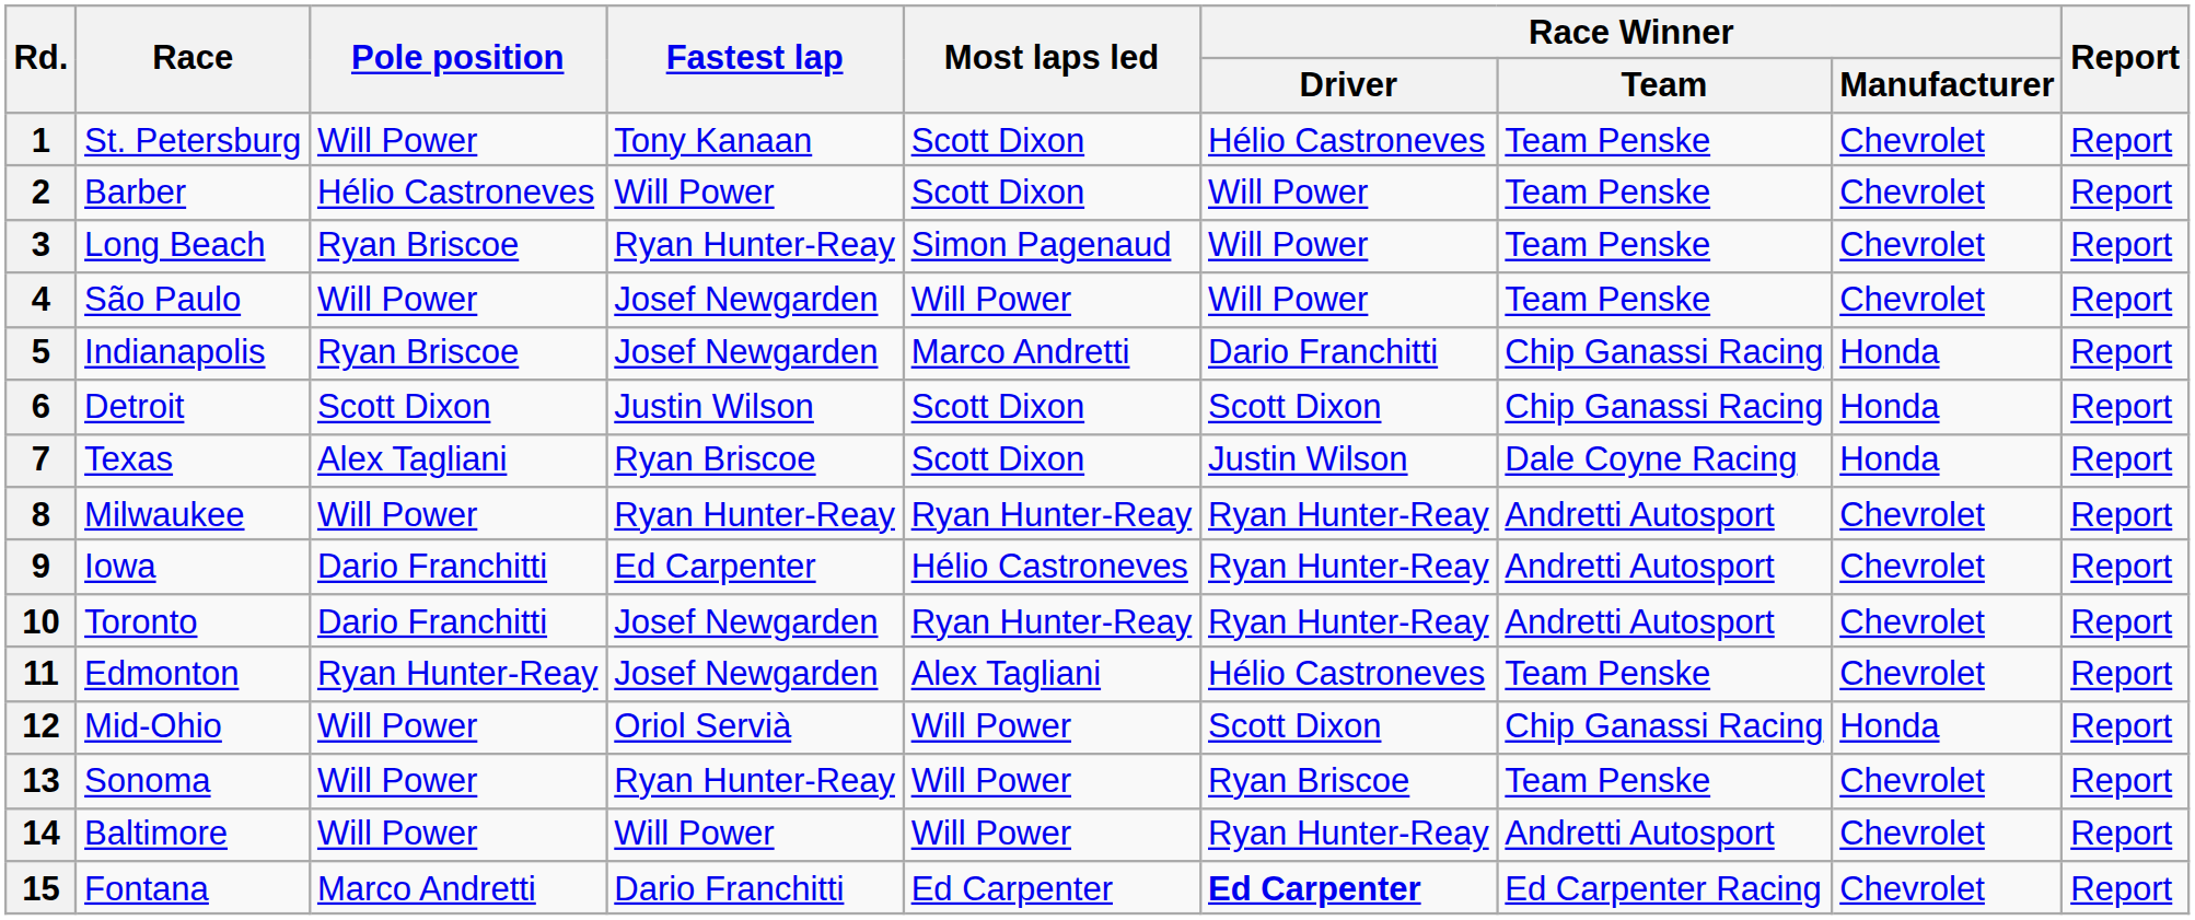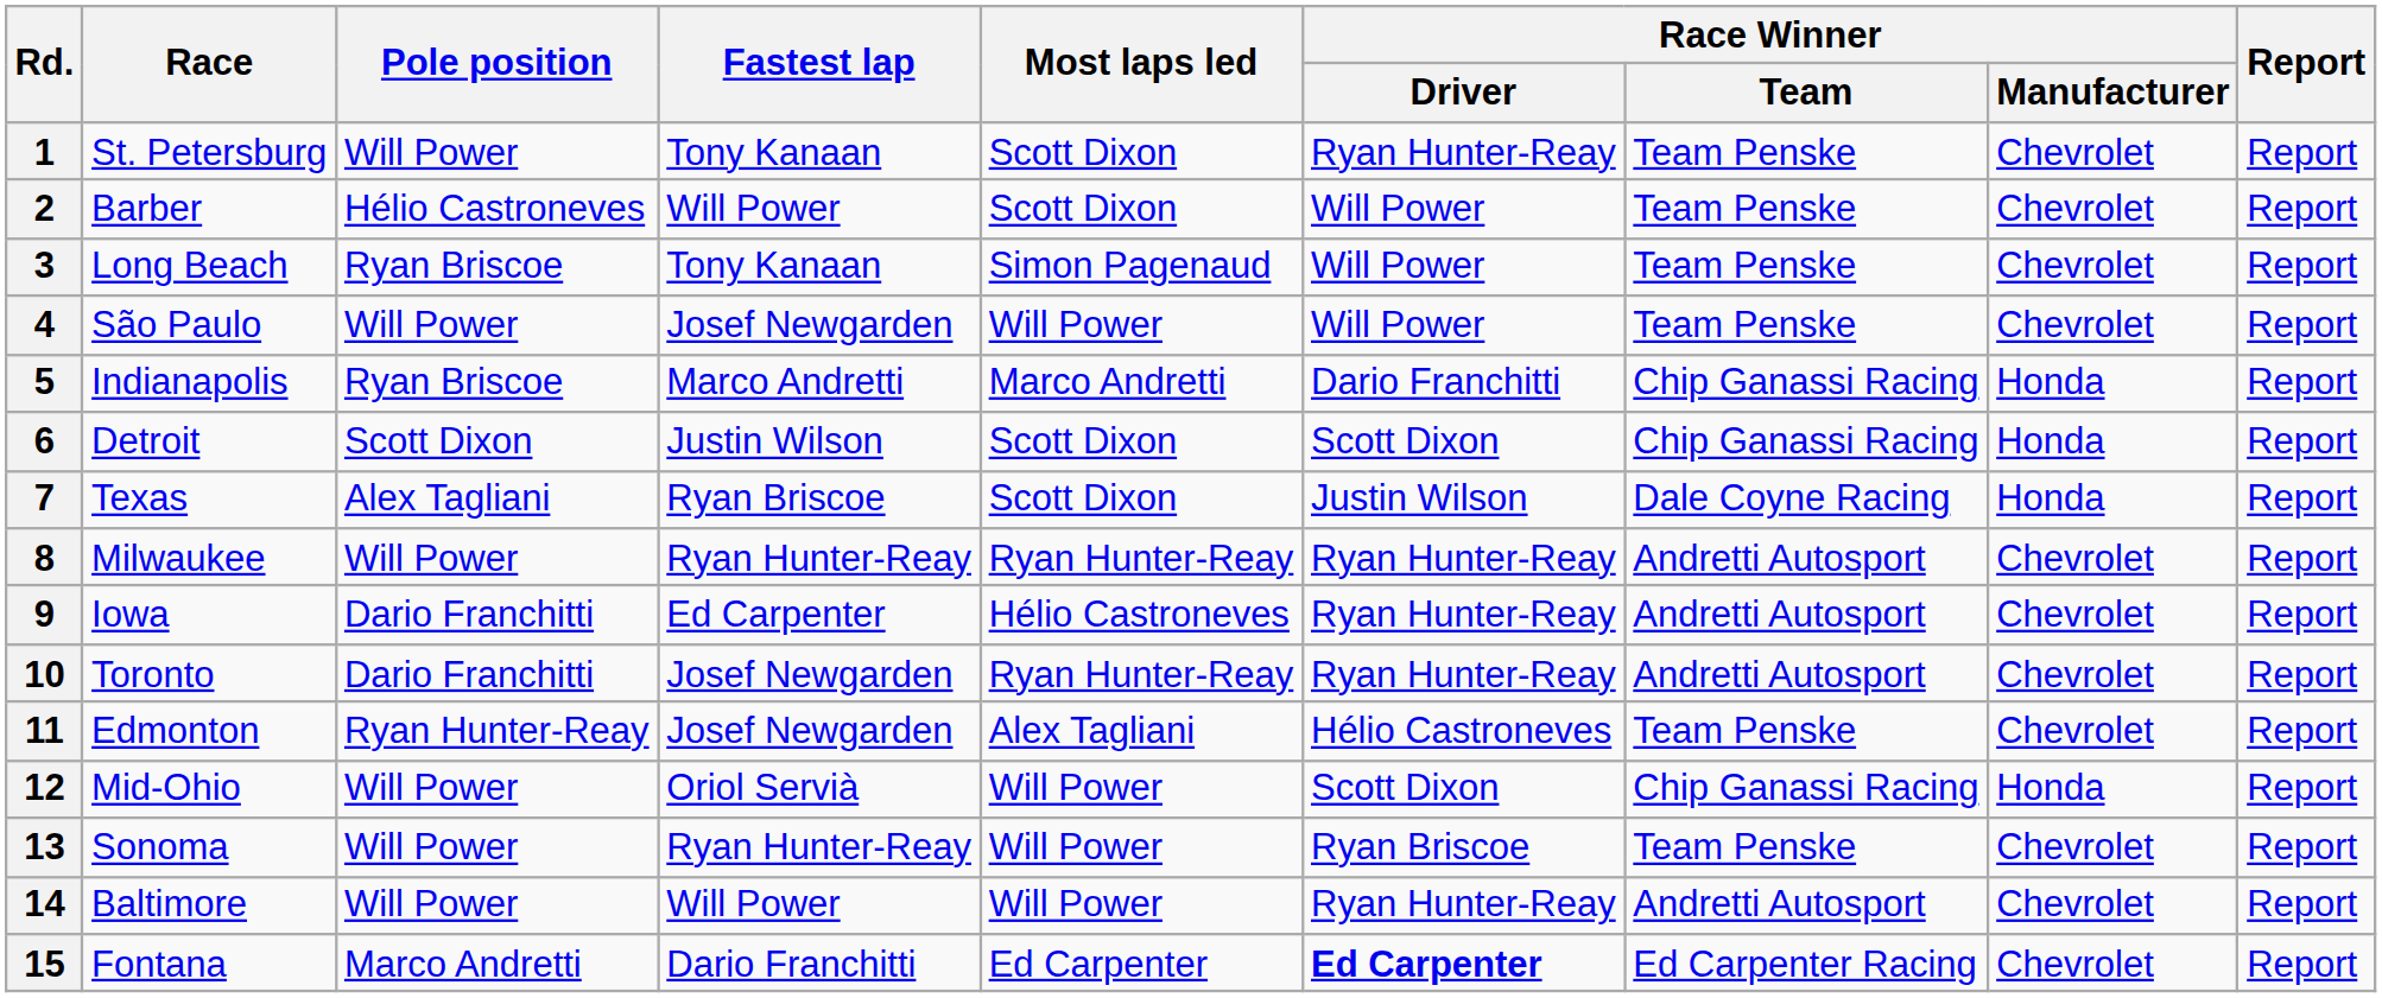 <table class="wikitable" style="font-size: 85%; white-space: nowrap;">
 <tr>
 <th rowspan="2">Rd.</th>
 <th rowspan="2">Race</th>
 <th rowspan="2"><a href='#'>Pole position</a></th>
 <th rowspan="2"><a href='#'>Fastest lap</a></th>
 <th rowspan="2">Most laps led</th>
 <th colspan="3">Race Winner</th>
 <th rowspan="2">Report</th>
 </tr>
 <tr>
 <th>Driver</th>
 <th>Team</th>
 <th>Manufacturer</th>
 </tr>
 <tr>
 <th>1</th>
 <td><a href='#'>St. Petersburg</a></td>
 <td> <a href='#'>Will Power</a></td>
 <td> <a href='#'>Tony Kanaan</a></td>
 <td> <a href='#'>Scott Dixon</a></td>
-<td> <a href='#'>Hélio Castroneves</a></td>
+<td> <a href='#'>Ryan Hunter-Reay</a></td>
 <td><a href='#'>Team Penske</a></td>
 <td><a href='#'>Chevrolet</a></td>
 <td><a href='#'>Report</a></td>
 </tr>
 <tr>
 <th>2</th>
 <td><a href='#'>Barber</a></td>
 <td> <a href='#'>Hélio Castroneves</a></td>
 <td> <a href='#'>Will Power</a></td>
 <td> <a href='#'>Scott Dixon</a></td>
 <td> <a href='#'>Will Power</a></td>
 <td><a href='#'>Team Penske</a></td>
 <td><a href='#'>Chevrolet</a></td>
 <td><a href='#'>Report</a></td>
 </tr>
 <tr>
 <th>3</th>
 <td><a href='#'>Long Beach</a></td>
 <td> <a href='#'>Ryan Briscoe</a></td>
-<td> <a href='#'>Ryan Hunter-Reay</a></td>
+<td> <a href='#'>Tony Kanaan</a></td>
 <td> <a href='#'>Simon Pagenaud</a></td>
 <td> <a href='#'>Will Power</a></td>
 <td><a href='#'>Team Penske</a></td>
 <td><a href='#'>Chevrolet</a></td>
 <td><a href='#'>Report</a></td>
 </tr>
 <tr>
 <th>4</th>
 <td><a href='#'>São Paulo</a></td>
 <td> <a href='#'>Will Power</a></td>
 <td> <a href='#'>Josef Newgarden</a></td>
 <td> <a href='#'>Will Power</a></td>
 <td> <a href='#'>Will Power</a></td>
 <td><a href='#'>Team Penske</a></td>
 <td><a href='#'>Chevrolet</a></td>
 <td><a href='#'>Report</a></td>
 </tr>
 <tr>
 <th>5</th>
 <td><a href='#'>Indianapolis</a></td>
 <td> <a href='#'>Ryan Briscoe</a></td>
-<td> <a href='#'>Josef Newgarden</a></td>
+<td> <a href='#'>Marco Andretti</a></td>
 <td> <a href='#'>Marco Andretti</a></td>
 <td> <a href='#'>Dario Franchitti</a></td>
 <td><a href='#'>Chip Ganassi Racing</a></td>
 <td><a href='#'>Honda</a></td>
 <td><a href='#'>Report</a></td>
 </tr>
 <tr>
 <th>6</th>
 <td><a href='#'>Detroit</a></td>
 <td> <a href='#'>Scott Dixon</a></td>
 <td> <a href='#'>Justin Wilson</a></td>
 <td> <a href='#'>Scott Dixon</a></td>
 <td> <a href='#'>Scott Dixon</a></td>
 <td><a href='#'>Chip Ganassi Racing</a></td>
 <td><a href='#'>Honda</a></td>
 <td><a href='#'>Report</a></td>
 </tr>
 <tr>
 <th>7</th>
 <td><a href='#'>Texas</a></td>
 <td> <a href='#'>Alex Tagliani</a></td>
 <td> <a href='#'>Ryan Briscoe</a></td>
 <td> <a href='#'>Scott Dixon</a></td>
 <td> <a href='#'>Justin Wilson</a></td>
 <td><a href='#'>Dale Coyne Racing</a></td>
 <td><a href='#'>Honda</a></td>
 <td><a href='#'>Report</a></td>
 </tr>
 <tr>
 <th>8</th>
 <td><a href='#'>Milwaukee</a></td>
 <td> <a href='#'>Will Power</a></td>
 <td> <a href='#'>Ryan Hunter-Reay</a></td>
 <td> <a href='#'>Ryan Hunter-Reay</a></td>
 <td> <a href='#'>Ryan Hunter-Reay</a></td>
 <td><a href='#'>Andretti Autosport</a></td>
 <td><a href='#'>Chevrolet</a></td>
 <td><a href='#'>Report</a></td>
 </tr>
 <tr>
 <th>9</th>
 <td><a href='#'>Iowa</a></td>
 <td> <a href='#'>Dario Franchitti</a></td>
 <td> <a href='#'>Ed Carpenter</a></td>
 <td> <a href='#'>Hélio Castroneves</a></td>
 <td> <a href='#'>Ryan Hunter-Reay</a></td>
 <td><a href='#'>Andretti Autosport</a></td>
 <td><a href='#'>Chevrolet</a></td>
 <td><a href='#'>Report</a></td>
 </tr>
 <tr>
 <th>10</th>
 <td><a href='#'>Toronto</a></td>
 <td> <a href='#'>Dario Franchitti</a></td>
 <td> <a href='#'>Josef Newgarden</a></td>
 <td> <a href='#'>Ryan Hunter-Reay</a></td>
 <td> <a href='#'>Ryan Hunter-Reay</a></td>
 <td><a href='#'>Andretti Autosport</a></td>
 <td><a href='#'>Chevrolet</a></td>
 <td><a href='#'>Report</a></td>
 </tr>
 <tr>
 <th>11</th>
 <td><a href='#'>Edmonton</a></td>
 <td> <a href='#'>Ryan Hunter-Reay</a></td>
 <td> <a href='#'>Josef Newgarden</a></td>
 <td> <a href='#'>Alex Tagliani</a></td>
 <td> <a href='#'>Hélio Castroneves</a></td>
 <td><a href='#'>Team Penske</a></td>
 <td><a href='#'>Chevrolet</a></td>
 <td><a href='#'>Report</a></td>
 </tr>
 <tr>
 <th>12</th>
 <td><a href='#'>Mid-Ohio</a></td>
 <td> <a href='#'>Will Power</a></td>
 <td> <a href='#'>Oriol Servià</a></td>
 <td> <a href='#'>Will Power</a></td>
 <td> <a href='#'>Scott Dixon</a></td>
 <td><a href='#'>Chip Ganassi Racing</a></td>
 <td><a href='#'>Honda</a></td>
 <td><a href='#'>Report</a></td>
 </tr>
 <tr>
 <th>13</th>
 <td><a href='#'>Sonoma</a></td>
 <td> <a href='#'>Will Power</a></td>
 <td> <a href='#'>Ryan Hunter-Reay</a></td>
 <td> <a href='#'>Will Power</a></td>
 <td> <a href='#'>Ryan Briscoe</a></td>
 <td><a href='#'>Team Penske</a></td>
 <td><a href='#'>Chevrolet</a></td>
 <td><a href='#'>Report</a></td>
 </tr>
 <tr>
 <th>14</th>
 <td><a href='#'>Baltimore</a></td>
 <td> <a href='#'>Will Power</a></td>
 <td> <a href='#'>Will Power</a></td>
 <td> <a href='#'>Will Power</a></td>
 <td> <a href='#'>Ryan Hunter-Reay</a></td>
 <td><a href='#'>Andretti Autosport</a></td>
 <td><a href='#'>Chevrolet</a></td>
 <td><a href='#'>Report</a></td>
 </tr>
 <tr>
 <th>15</th>
 <td><a href='#'>Fontana</a></td>
 <td> <a href='#'>Marco Andretti</a></td>
 <td> <a href='#'>Dario Franchitti</a></td>
 <td> <a href='#'>Ed Carpenter</a></td>
 <td><strong> <a href='#'>Ed Carpenter</a></strong></td>
 <td><a href='#'>Ed Carpenter Racing</a></td>
 <td><a href='#'>Chevrolet</a></td>
 <td><a href='#'>Report</a></td>
 </tr>
 </table>
